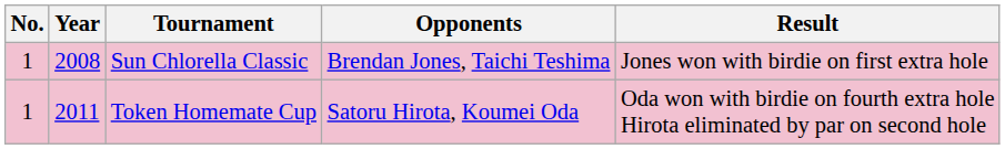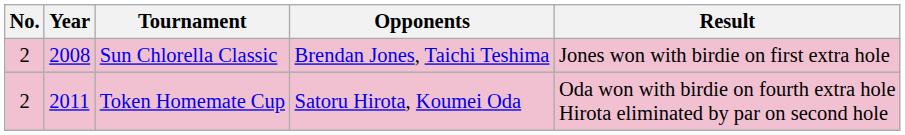 <table class="wikitable" style="font-size:95%;">
 <tr>
 <th>No.</th>
 <th>Year</th>
 <th>Tournament</th>
 <th>Opponents</th>
 <th>Result</th>
 </tr>
 <tr style="background:#F2C1D1;">
-<td align=center>1</td>
+<td align=center>2</td>
 <td><a href='#'>2008</a></td>
 <td><a href='#'>Sun Chlorella Classic</a></td>
 <td> <a href='#'>Brendan Jones</a>,  <a href='#'>Taichi Teshima</a></td>
 <td>Jones won with birdie on first extra hole</td>
 </tr>
 <tr style="background:#F2C1D1;">
-<td align=center>1</td>
+<td align=center>2</td>
 <td><a href='#'>2011</a></td>
 <td><a href='#'>Token Homemate Cup</a></td>
 <td> <a href='#'>Satoru Hirota</a>,  <a href='#'>Koumei Oda</a></td>
 <td>Oda won with birdie on fourth extra hole<br>Hirota eliminated by par on second hole</td>
 </tr>
 </table>
